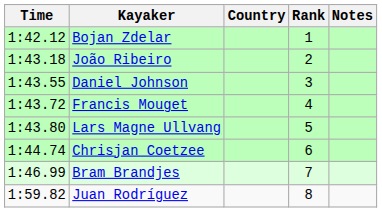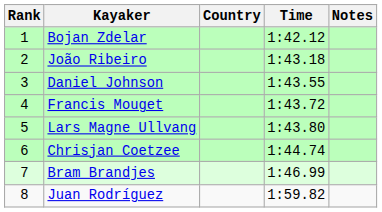 <table class="wikitable" style="text-align:center">
 <tr>
-<th>Time</th>
+<th>Rank</th>
 <th>Kayaker</th>
 <th>Country</th>
-<th>Rank</th>
+<th>Time</th>
 <th>Notes</th>
 </tr>
 <tr bgcolor=bbffbb>
-<td>1:42.12</td>
+<td>1</td>
 <td align="left"><a href='#'>Bojan Zdelar</a></td>
 <td align="left"></td>
-<td>1</td>
+<td>1:42.12</td>
 <td></td>
 </tr>
 <tr bgcolor=bbffbb>
-<td>1:43.18</td>
+<td>2</td>
 <td align="left"><a href='#'>João Ribeiro</a></td>
 <td align="left"></td>
-<td>2</td>
+<td>1:43.18</td>
 <td></td>
 </tr>
 <tr bgcolor=bbffbb>
-<td>1:43.55</td>
+<td>3</td>
 <td align="left"><a href='#'>Daniel Johnson</a></td>
 <td align="left"></td>
-<td>3</td>
+<td>1:43.55</td>
 <td></td>
 </tr>
 <tr bgcolor=bbffbb>
-<td>1:43.72</td>
+<td>4</td>
 <td align="left"><a href='#'>Francis Mouget</a></td>
 <td align="left"></td>
-<td>4</td>
+<td>1:43.72</td>
 <td></td>
 </tr>
 <tr bgcolor=bbffbb>
-<td>1:43.80</td>
+<td>5</td>
 <td align="left"><a href='#'>Lars Magne Ullvang</a></td>
 <td align="left"></td>
-<td>5</td>
+<td>1:43.80</td>
 <td></td>
 </tr>
 <tr bgcolor=bbffbb>
-<td>1:44.74</td>
+<td>6</td>
 <td align="left"><a href='#'>Chrisjan Coetzee</a></td>
 <td align="left"></td>
-<td>6</td>
+<td>1:44.74</td>
 <td></td>
 </tr>
 <tr bgcolor=ddffdd>
-<td>1:46.99</td>
+<td>7</td>
 <td align="left"><a href='#'>Bram Brandjes</a></td>
 <td align="left"></td>
-<td>7</td>
+<td>1:46.99</td>
 <td></td>
 </tr>
 <tr>
-<td>1:59.82</td>
+<td>8</td>
 <td align="left"><a href='#'>Juan Rodríguez</a></td>
 <td align="left"></td>
-<td>8</td>
+<td>1:59.82</td>
 <td></td>
 </tr>
 </table>
